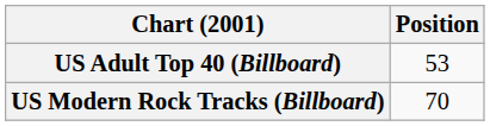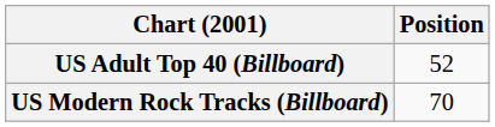 <table class="wikitable plainrowheaders" style="text-align:center">
 <tr>
 <th scope="col">Chart (2001)</th>
 <th scope="col">Position</th>
 </tr>
 <tr>
 <th scope="row">US Adult Top 40 (<em>Billboard</em>)</th>
-<td>53</td>
+<td>52</td>
 </tr>
 <tr>
 <th scope="row">US Modern Rock Tracks (<em>Billboard</em>)</th>
 <td>70</td>
 </tr>
 </table>
